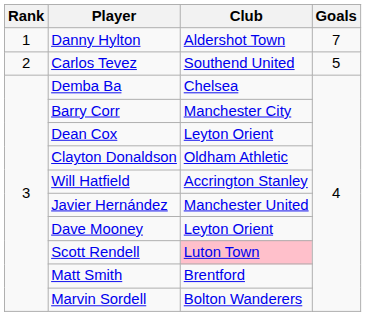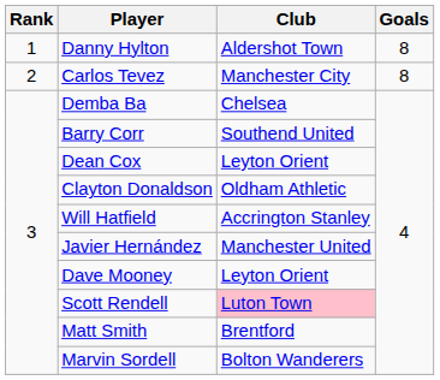 <table class="wikitable sortable" style="text-align:center">
 <tr>
 <th>Rank</th>
 <th>Player</th>
 <th>Club</th>
 <th>Goals</th>
 </tr>
 <tr>
 <td>1</td>
 <td align="left"> <a href='#'>Danny Hylton</a></td>
 <td align="left"><a href='#'>Aldershot Town</a></td>
-<td>7</td>
+<td>8</td>
 </tr>
 <tr>
 <td>2</td>
 <td align="left"> <a href='#'>Carlos Tevez</a></td>
-<td align="left"><a href='#'>Southend United</a></td>
-<td>5</td>
+<td align="left"><a href='#'>Manchester City</a></td>
+<td>8</td>
 </tr>
 <tr>
 <td rowspan="10">3</td>
 <td align="left"> <a href='#'>Demba Ba</a></td>
 <td align="left"><a href='#'>Chelsea</a></td>
 <td rowspan="10">4</td>
 </tr>
 <tr>
 <td align="left"> <a href='#'>Barry Corr</a></td>
-<td align="left"><a href='#'>Manchester City</a></td>
+<td align="left"><a href='#'>Southend United</a></td>
 </tr>
 <tr>
 <td align="left"> <a href='#'>Dean Cox</a></td>
 <td align="left"><a href='#'>Leyton Orient</a></td>
 </tr>
 <tr>
 <td align="left"> <a href='#'>Clayton Donaldson</a></td>
 <td align="left"><a href='#'>Oldham Athletic</a></td>
 </tr>
 <tr>
 <td align="left"> <a href='#'>Will Hatfield</a></td>
 <td align="left"><a href='#'>Accrington Stanley</a></td>
 </tr>
 <tr>
 <td align="left"> <a href='#'>Javier Hernández</a></td>
 <td align="left"><a href='#'>Manchester United</a></td>
 </tr>
 <tr>
 <td align="left"> <a href='#'>Dave Mooney</a></td>
 <td align="left"><a href='#'>Leyton Orient</a></td>
 </tr>
 <tr>
 <td align="left"> <a href='#'>Scott Rendell</a></td>
 <td align="left" style="background: pink;"><a href='#'>Luton Town</a></td>
 </tr>
 <tr>
 <td align="left"> <a href='#'>Matt Smith</a></td>
 <td align="left"><a href='#'>Brentford</a></td>
 </tr>
 <tr>
 <td align="left"> <a href='#'>Marvin Sordell</a></td>
 <td align="left"><a href='#'>Bolton Wanderers</a></td>
 </tr>
 </table>
